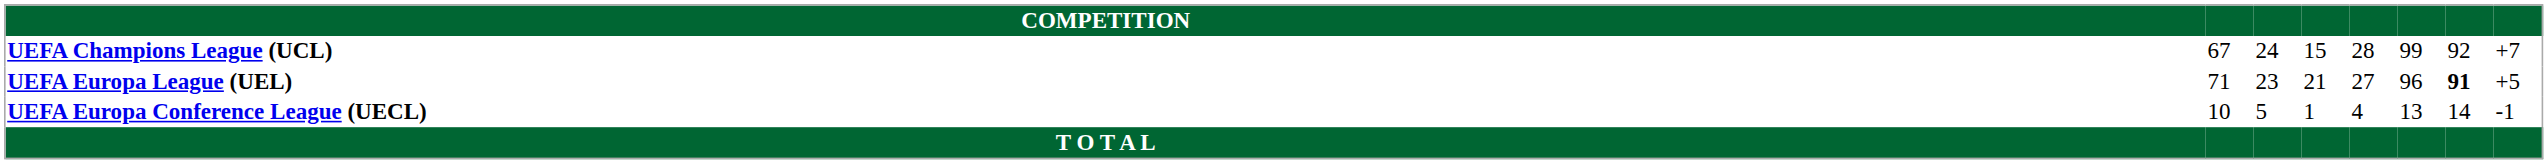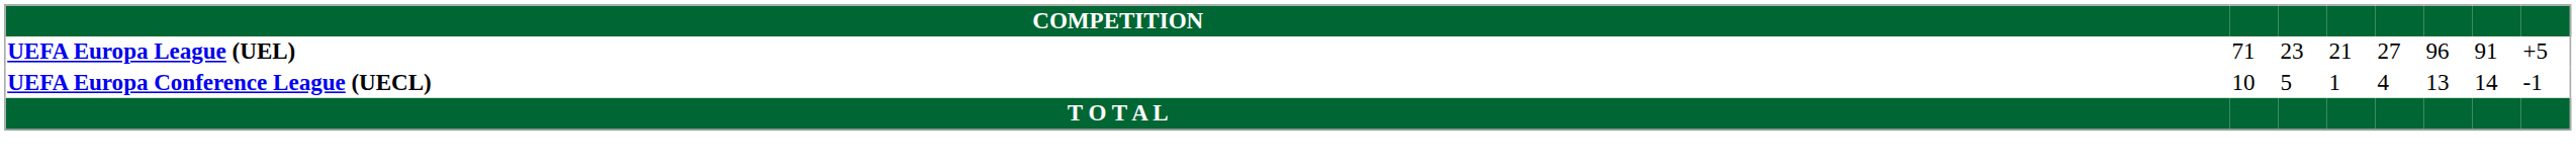 <table class="sortable" style="background:#FFFFFF; border:1px #aaa solid; border-collapse:collapse; font-size:90%; width:80%;">
 <tr style="background:#006633; color:#FFFFFF; text-align:center;">
 <th>COMPETITION</th>
 <th style="width:28px"></th>
 <th style="width:28px"></th>
 <th style="width:28px"></th>
 <th style="width:28px"></th>
 <th style="width:28px"></th>
 <th style="width:28px"></th>
 <th style="width:28px"></th>
 </tr>
 <tr>
-<td align=left><strong><a href='#'>UEFA Champions League</a> (UCL)</strong></td>
-<td>67</td>
-<td>24</td>
-<td>15</td>
-<td>28</td>
-<td>99</td>
-<td>92</td>
-<td>+7</td>
-</tr>
-<tr>
 <td align=left><strong><a href='#'>UEFA Europa League</a> (UEL)</strong></td>
 <td>71</td>
 <td>23</td>
 <td>21</td>
 <td>27</td>
 <td>96</td>
-<td><strong>91</strong></td>
+<td>91</td>
 <td>+5</td>
 </tr>
 <tr>
 <td align=left><strong><a href='#'>UEFA Europa Conference League</a> (UECL)</strong></td>
 <td>10</td>
 <td>5</td>
 <td>1</td>
 <td>4</td>
 <td>13</td>
 <td>14</td>
 <td>-1</td>
 </tr>
 <tr style="background:#006633; color:#FFFFFF; text-align:center;">
 <th>T O T A L</th>
 <th style="width:28px"></th>
 <th style="width:28px"></th>
 <th style="width:28px"></th>
 <th style="width:28px"></th>
 <th style="width:28px"></th>
 <th style="width:28px"></th>
 <th style="width:28px"></th>
 </tr>
 </table>
